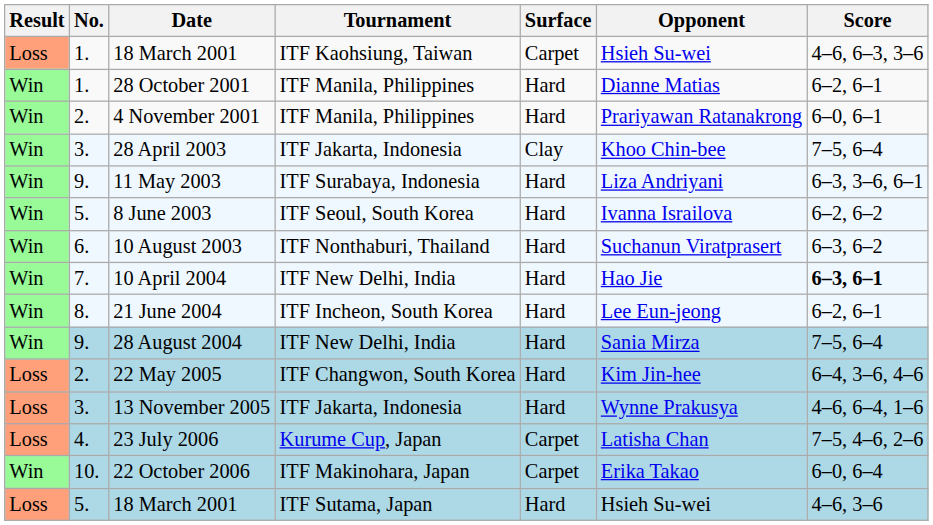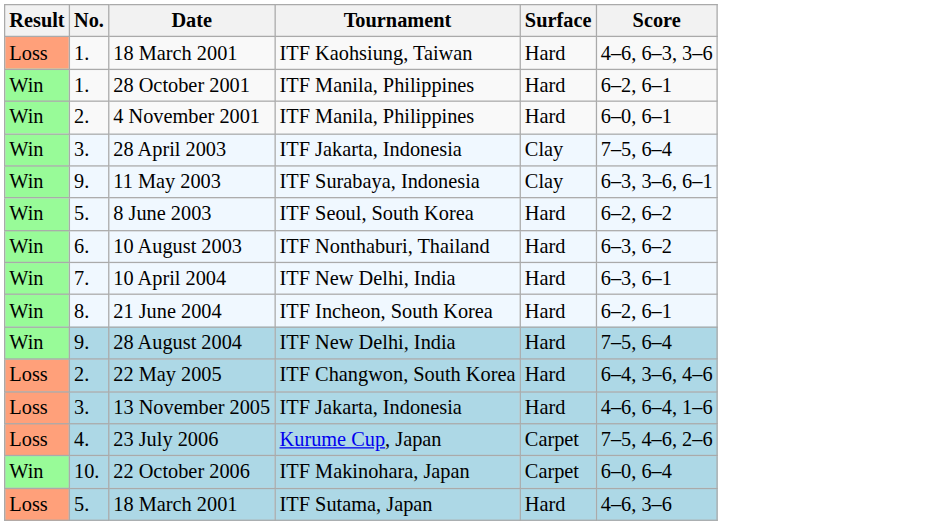 <table class="sortable wikitable">
 <tr>
 <th>Result</th>
 <th>No.</th>
 <th>Date</th>
 <th>Tournament</th>
 <th>Surface</th>
-<th>Opponent</th>
 <th class="unsortable">Score</th>
 </tr>
 <tr>
 <td style="background:#ffa07a;">Loss</td>
 <td>1.</td>
 <td>18 March 2001</td>
 <td>ITF Kaohsiung, Taiwan</td>
-<td>Carpet</td>
-<td> <a href='#'>Hsieh Su-wei</a></td>
+<td>Hard</td>
 <td>4–6, 6–3, 3–6</td>
 </tr>
 <tr>
 <td bgcolor="98FB98">Win</td>
 <td>1.</td>
 <td>28 October 2001</td>
 <td>ITF Manila, Philippines</td>
 <td>Hard</td>
-<td> <a href='#'>Dianne Matias</a></td>
 <td>6–2, 6–1</td>
 </tr>
 <tr>
 <td bgcolor="98FB98">Win</td>
 <td>2.</td>
 <td>4 November 2001</td>
 <td>ITF Manila, Philippines</td>
 <td>Hard</td>
-<td> <a href='#'>Prariyawan Ratanakrong</a></td>
 <td>6–0, 6–1</td>
 </tr>
 <tr bgcolor=f0f8ff>
 <td bgcolor="98FB98">Win</td>
 <td>3.</td>
 <td>28 April 2003</td>
 <td>ITF Jakarta, Indonesia</td>
 <td>Clay</td>
-<td> <a href='#'>Khoo Chin-bee</a></td>
 <td>7–5, 6–4</td>
 </tr>
 <tr bgcolor="#f0f8ff">
 <td bgcolor="98FB98">Win</td>
 <td>9.</td>
 <td>11 May 2003</td>
 <td>ITF Surabaya, Indonesia</td>
-<td>Hard</td>
-<td> <a href='#'>Liza Andriyani</a></td>
+<td>Clay</td>
 <td>6–3, 3–6, 6–1</td>
 </tr>
 <tr style="background:#f0f8ff;">
 <td bgcolor="98FB98">Win</td>
 <td>5.</td>
 <td>8 June 2003</td>
 <td>ITF Seoul, South Korea</td>
 <td>Hard</td>
-<td> <a href='#'>Ivanna Israilova</a></td>
 <td>6–2, 6–2</td>
 </tr>
 <tr style="background:#f0f8ff;">
 <td bgcolor="98FB98">Win</td>
 <td>6.</td>
 <td>10 August 2003</td>
 <td>ITF Nonthaburi, Thailand</td>
 <td>Hard</td>
-<td> <a href='#'>Suchanun Viratprasert</a></td>
 <td>6–3, 6–2</td>
 </tr>
 <tr bgcolor="#f0f8ff">
 <td bgcolor="98FB98">Win</td>
 <td>7.</td>
 <td>10 April 2004</td>
 <td>ITF New Delhi, India</td>
 <td>Hard</td>
-<td> <a href='#'>Hao Jie</a></td>
-<td><strong>6–3, 6–1</strong></td>
+<td>6–3, 6–1</td>
 </tr>
 <tr bgcolor="#f0f8ff">
 <td bgcolor="98FB98">Win</td>
 <td>8.</td>
 <td>21 June 2004</td>
 <td>ITF Incheon, South Korea</td>
 <td>Hard</td>
-<td> <a href='#'>Lee Eun-jeong</a></td>
 <td>6–2, 6–1</td>
 </tr>
 <tr bgcolor=lightblue>
 <td bgcolor="98FB98">Win</td>
 <td>9.</td>
 <td>28 August 2004</td>
 <td>ITF New Delhi, India</td>
 <td>Hard</td>
-<td> <a href='#'>Sania Mirza</a></td>
 <td>7–5, 6–4</td>
 </tr>
 <tr bgcolor="lightblue">
 <td style="background:#ffa07a;">Loss</td>
 <td>2.</td>
 <td>22 May 2005</td>
 <td>ITF Changwon, South Korea</td>
 <td>Hard</td>
-<td> <a href='#'>Kim Jin-hee</a></td>
 <td>6–4, 3–6, 4–6</td>
 </tr>
 <tr style="background:lightblue;">
 <td style="background:#ffa07a;">Loss</td>
 <td>3.</td>
 <td>13 November 2005</td>
 <td>ITF Jakarta, Indonesia</td>
 <td>Hard</td>
-<td> <a href='#'>Wynne Prakusya</a></td>
 <td>4–6, 6–4, 1–6</td>
 </tr>
 <tr style="background:lightblue;">
 <td style="background:#ffa07a;">Loss</td>
 <td>4.</td>
 <td>23 July 2006</td>
 <td><a href='#'>Kurume Cup</a>, Japan</td>
 <td>Carpet</td>
-<td> <a href='#'>Latisha Chan</a></td>
 <td>7–5, 4–6, 2–6</td>
 </tr>
 <tr style="background:lightblue;">
 <td bgcolor="98FB98">Win</td>
 <td>10.</td>
 <td>22 October 2006</td>
 <td>ITF Makinohara, Japan</td>
 <td>Carpet</td>
-<td> <a href='#'>Erika Takao</a></td>
 <td>6–0, 6–4</td>
 </tr>
 <tr style="background:lightblue;">
 <td style="background:#ffa07a;">Loss</td>
 <td>5.</td>
 <td>18 March 2001</td>
 <td>ITF Sutama, Japan</td>
 <td>Hard</td>
-<td> Hsieh Su-wei</td>
 <td>4–6, 3–6</td>
 </tr>
 </table>
